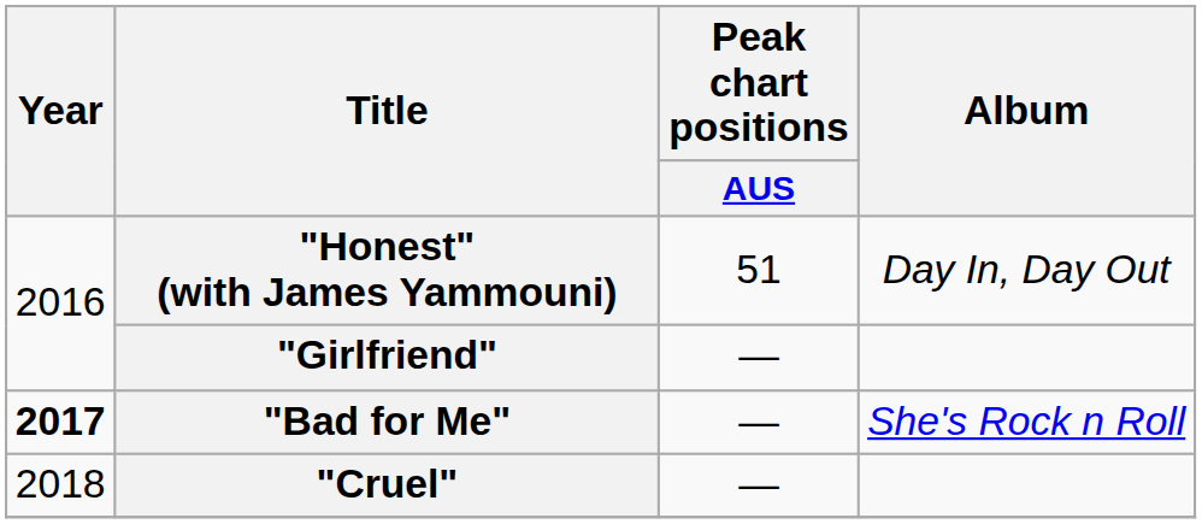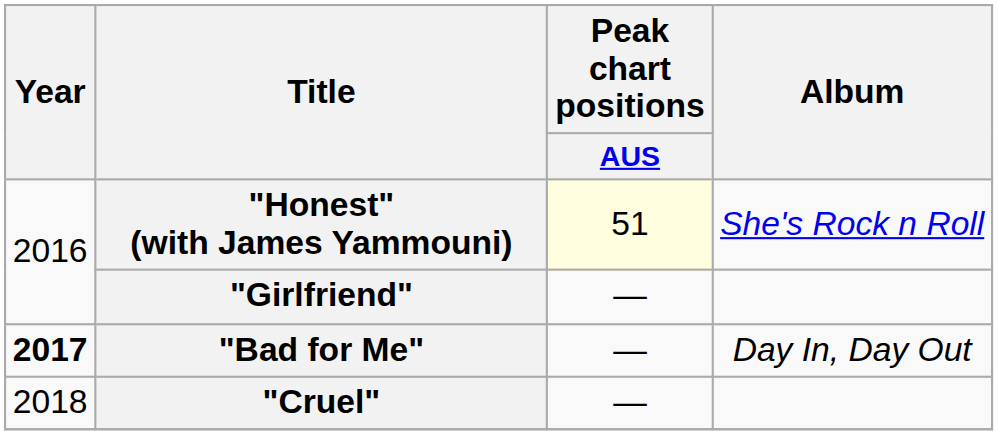 <table class="wikitable plainrowheaders" style="text-align:center;">
 <tr>
 <th scope="col" rowspan="2" style="width:1em;">Year</th>
 <th scope="col" rowspan="2" style="width:13em;">Title</th>
 <th scope="col" colspan="1">Peak chart positions</th>
 <th scope="col" rowspan="2">Album</th>
 </tr>
 <tr>
 <th scope="col" style="width:3em;font-size:85%;"><a href='#'>AUS</a><br></th>
 </tr>
 <tr>
 <td rowspan="2">2016</td>
 <th scope="row">"Honest"<br>(with James Yammouni)</th>
-<td>51</td>
-<td><em>Day In, Day Out</em></td>
+<td style="background: lightyellow;">51</td>
+<td><em><a href='#'>She's Rock n Roll</a></em></td>
 </tr>
 <tr>
 <th scope="row">"Girlfriend"</th>
 <td>—</td>
 <td></td>
 </tr>
 <tr>
 <td rowspan="1"><strong>2017</strong></td>
 <th scope="row">"Bad for Me"</th>
 <td>—</td>
-<td><em><a href='#'>She's Rock n Roll</a></em></td>
+<td><em>Day In, Day Out</em></td>
 </tr>
 <tr 1>
 <td rowspan="1">2018</td>
 <th scope="row">"Cruel"</th>
 <td>—</td>
 <td></td>
 </tr>
 <tr 1>
 </tr>
 </table>
